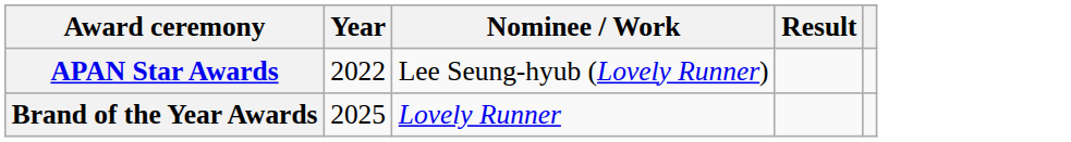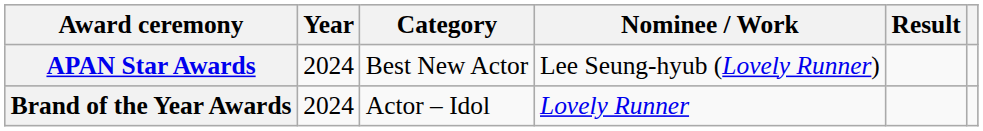 <table class="wikitable plainrowheaders sortable">
 <tr>
 <th scope="col">Award ceremony </th>
 <th scope="col">Year</th>
+<th scope="col">Category</th>
 <th scope="col">Nominee / Work</th>
 <th scope="col">Result</th>
 <th scope="col" class="unsortable"></th>
 </tr>
 <tr>
 <th scope="row"><a href='#'>APAN Star Awards</a></th>
-<td style="text-align:center">2022</td>
+<td style="text-align:center">2024</td>
+<td>Best New Actor</td>
 <td>Lee Seung-hyub (<em><a href='#'>Lovely Runner</a></em>)</td>
 <td></td>
 <td style="text-align:center"></td>
 </tr>
 <tr>
 <th scope="row">Brand of the Year Awards</th>
-<td style="text-align:center">2025</td>
+<td style="text-align:center">2024</td>
+<td>Actor – Idol</td>
 <td><em><a href='#'>Lovely Runner</a></em></td>
 <td></td>
 <td style="text-align:center"></td>
 </tr>
 </table>
